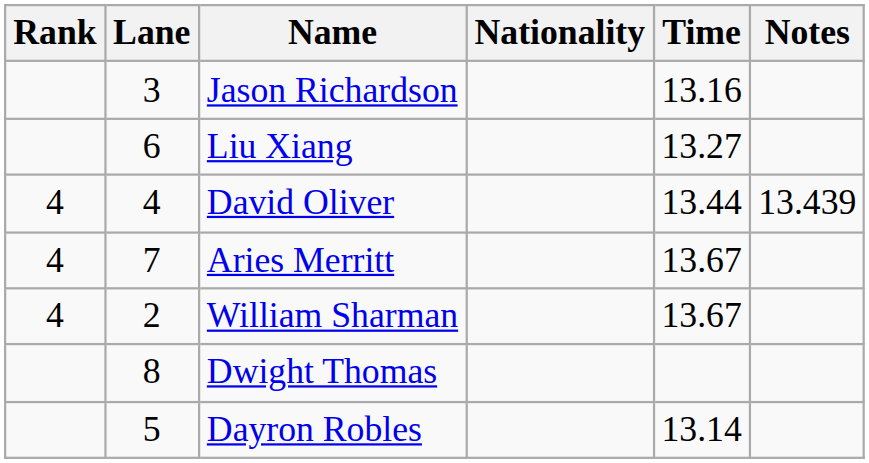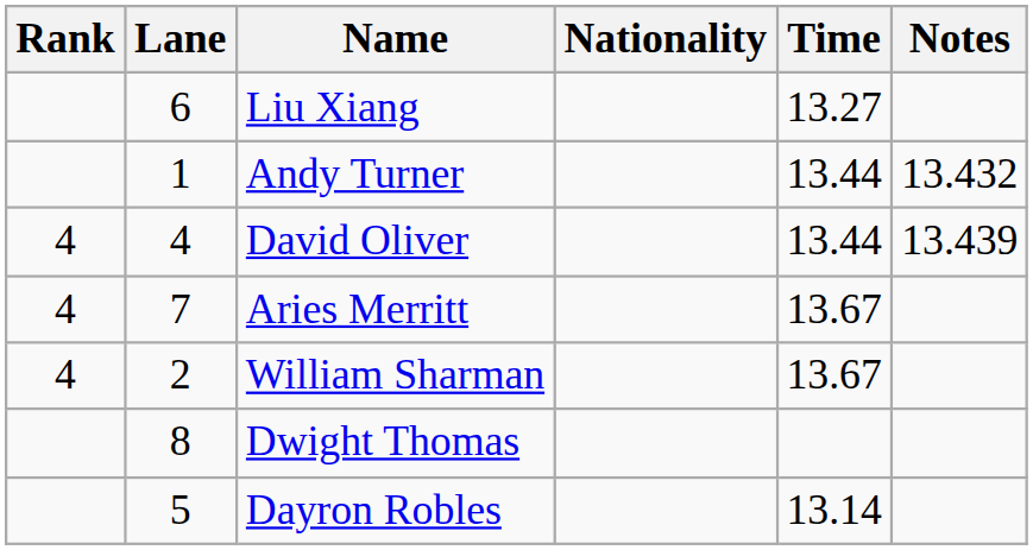 <table class="wikitable sortable" style="text-align:center">
 <tr>
 <th>Rank</th>
 <th>Lane</th>
 <th>Name</th>
 <th>Nationality</th>
 <th>Time</th>
 <th>Notes</th>
 </tr>
 <tr>
 <td></td>
-<td>3</td>
-<td align=left><a href='#'>Jason Richardson</a></td>
-<td align=left></td>
-<td>13.16</td>
-<td></td>
-</tr>
-<tr>
-<td></td>
 <td>6</td>
 <td align=left><a href='#'>Liu Xiang</a></td>
 <td align=left></td>
 <td>13.27</td>
 <td></td>
+</tr>
+<tr>
+<td></td>
+<td>1</td>
+<td align=left><a href='#'>Andy Turner</a></td>
+<td align=left></td>
+<td>13.44</td>
+<td>13.432</td>
 </tr>
 <tr>
 <td>4</td>
 <td>4</td>
 <td align=left><a href='#'>David Oliver</a></td>
 <td align=left></td>
 <td>13.44</td>
 <td>13.439</td>
 </tr>
 <tr>
 <td>4</td>
 <td>7</td>
 <td align=left><a href='#'>Aries Merritt</a></td>
 <td align=left></td>
 <td>13.67</td>
 <td></td>
 </tr>
 <tr>
 <td>4</td>
 <td>2</td>
 <td align=left><a href='#'>William Sharman</a></td>
 <td align=left></td>
 <td>13.67</td>
 <td></td>
 </tr>
 <tr>
 <td></td>
 <td>8</td>
 <td align=left><a href='#'>Dwight Thomas</a></td>
 <td align=left></td>
 <td></td>
 <td></td>
 </tr>
 <tr>
 <td></td>
 <td>5</td>
 <td align=left><a href='#'>Dayron Robles</a></td>
 <td align=left></td>
 <td>13.14</td>
 <td></td>
 </tr>
 </table>
